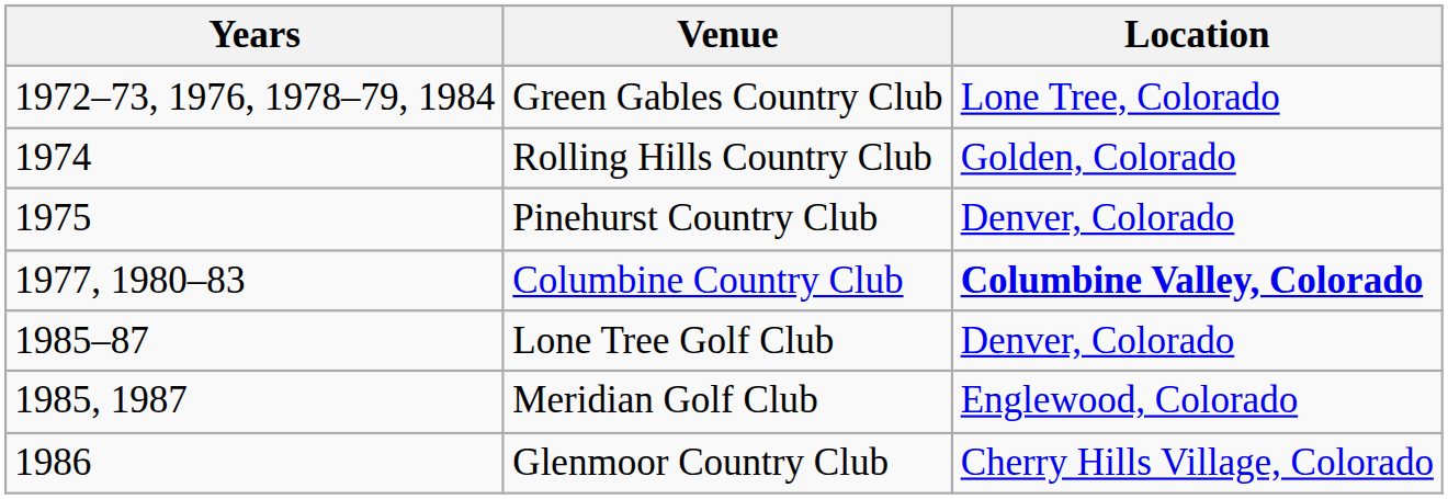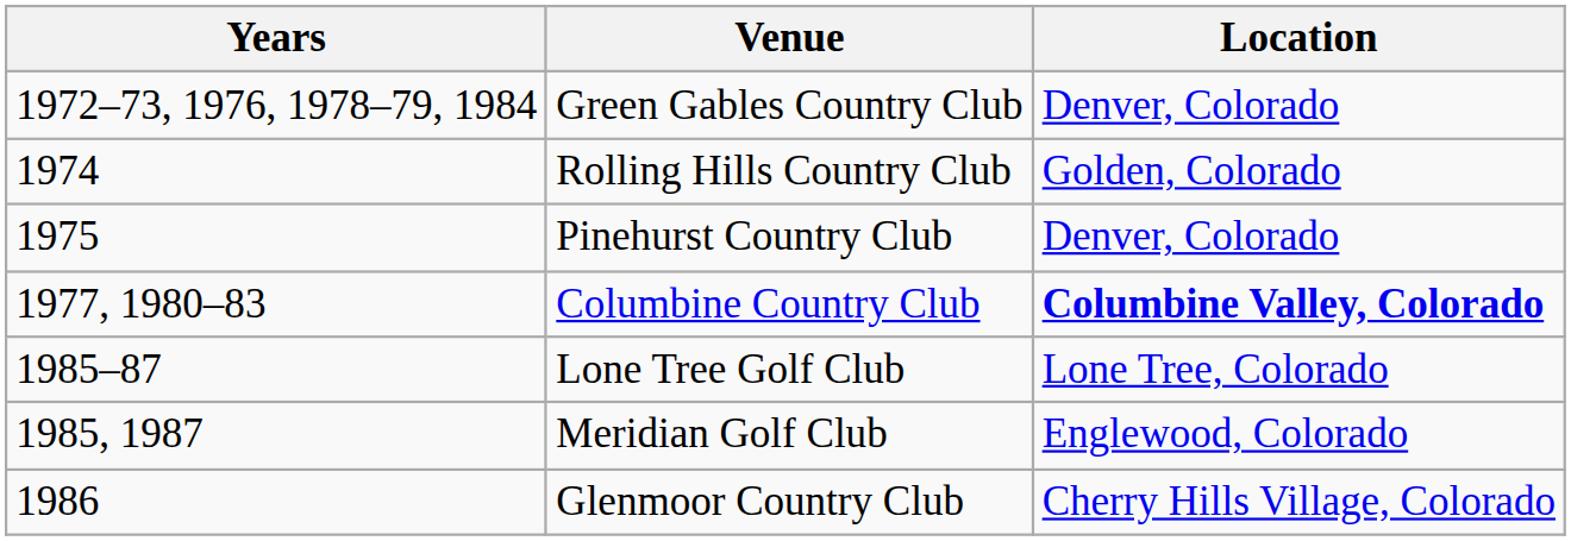 <table class=wikitable>
 <tr>
 <th>Years</th>
 <th>Venue</th>
 <th>Location</th>
 </tr>
 <tr>
 <td>1972–73, 1976, 1978–79, 1984</td>
 <td>Green Gables Country Club</td>
-<td><a href='#'>Lone Tree, Colorado</a></td>
+<td><a href='#'>Denver, Colorado</a></td>
 </tr>
 <tr>
 <td>1974</td>
 <td>Rolling Hills Country Club</td>
 <td><a href='#'>Golden, Colorado</a></td>
 </tr>
 <tr>
 <td>1975</td>
 <td>Pinehurst Country Club</td>
 <td><a href='#'>Denver, Colorado</a></td>
 </tr>
 <tr>
 <td>1977, 1980–83</td>
 <td><a href='#'>Columbine Country Club</a></td>
 <td><strong><a href='#'>Columbine Valley, Colorado</a></strong></td>
 </tr>
 <tr>
 <td>1985–87</td>
 <td>Lone Tree Golf Club</td>
-<td><a href='#'>Denver, Colorado</a></td>
+<td><a href='#'>Lone Tree, Colorado</a></td>
 </tr>
 <tr>
 <td>1985, 1987</td>
 <td>Meridian Golf Club</td>
 <td><a href='#'>Englewood, Colorado</a></td>
 </tr>
 <tr>
 <td>1986</td>
 <td>Glenmoor Country Club</td>
 <td><a href='#'>Cherry Hills Village, Colorado</a></td>
 </tr>
 </table>
